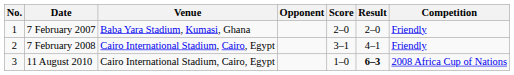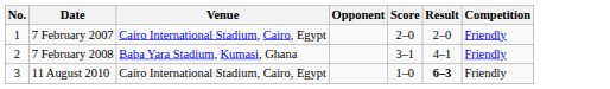 <table class="wikitable sortable">
 <tr>
 <th scope="col">No.</th>
 <th scope="col">Date</th>
 <th scope="col">Venue</th>
 <th scope="col">Opponent</th>
 <th scope="col">Score</th>
 <th scope="col">Result</th>
 <th scope="col">Competition</th>
 </tr>
 <tr>
 <td style="text-align:center">1</td>
 <td>7 February 2007</td>
-<td><a href='#'>Baba Yara Stadium</a>, <a href='#'>Kumasi</a>, Ghana</td>
+<td><a href='#'>Cairo International Stadium</a>, <a href='#'>Cairo</a>, Egypt</td>
 <td></td>
 <td style="text-align:center">2–0</td>
 <td style="text-align:center">2–0</td>
 <td><a href='#'>Friendly</a></td>
 </tr>
 <tr>
 <td style="text-align:center">2</td>
 <td>7 February 2008</td>
-<td><a href='#'>Cairo International Stadium</a>, <a href='#'>Cairo</a>, Egypt</td>
+<td><a href='#'>Baba Yara Stadium</a>, <a href='#'>Kumasi</a>, Ghana</td>
 <td></td>
 <td style="text-align:center">3–1</td>
 <td style="text-align:center">4–1</td>
 <td><a href='#'>Friendly</a></td>
 </tr>
 <tr>
 <td style="text-align:center">3</td>
 <td>11 August 2010</td>
 <td>Cairo International Stadium, Cairo, Egypt</td>
 <td></td>
 <td style="text-align:center">1–0</td>
 <td style="text-align:center"><strong>6–3</strong></td>
-<td><a href='#'>2008 Africa Cup of Nations</a></td>
+<td>Friendly</td>
 </tr>
 </table>
